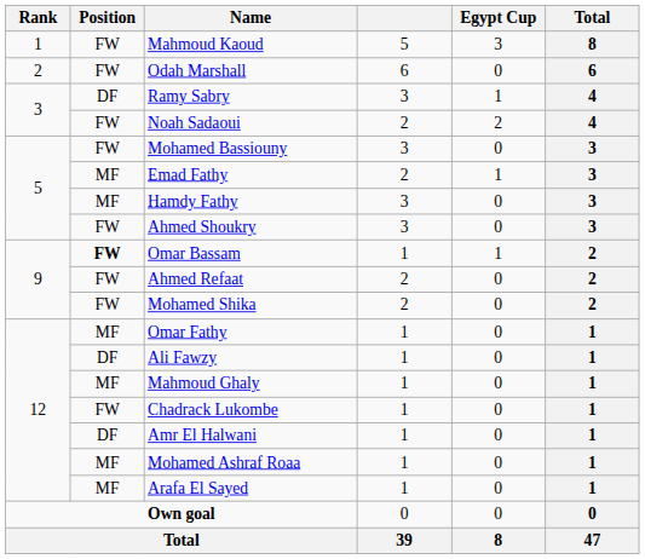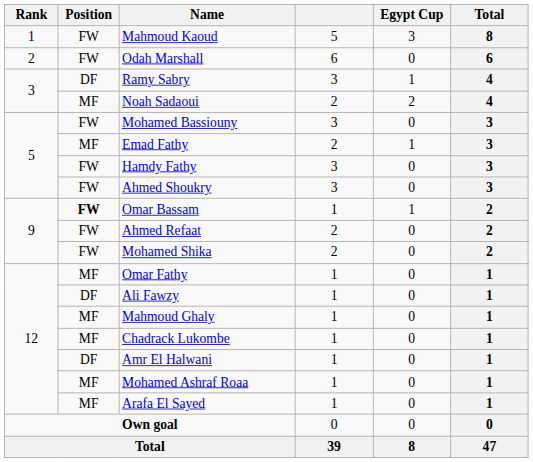 <table class=wikitable style="text-align:center">
 <tr>
 <th style=width:56px;>Rank</th>
 <th style=width:64px;>Position</th>
 <th style=width:200px;>Name</th>
 <th style=width:84px;></th>
 <th style=width:84px;>Egypt Cup</th>
 <th style=width:84px;>Total</th>
 </tr>
 <tr>
 <td>1</td>
 <td>FW</td>
 <td align=left> <a href='#'>Mahmoud Kaoud</a></td>
 <td>5</td>
 <td>3</td>
 <th>8</th>
 </tr>
 <tr>
 <td>2</td>
 <td>FW</td>
 <td align=left> <a href='#'>Odah Marshall</a></td>
 <td>6</td>
 <td>0</td>
 <th>6</th>
 </tr>
 <tr>
 <td rowspan=2>3</td>
 <td>DF</td>
 <td align=left> <a href='#'>Ramy Sabry</a></td>
 <td>3</td>
 <td>1</td>
 <th>4</th>
 </tr>
 <tr>
-<td>FW</td>
+<td>MF</td>
 <td align=left> <a href='#'>Noah Sadaoui</a></td>
 <td>2</td>
 <td>2</td>
 <th>4</th>
 </tr>
 <tr>
 <td rowspan=4>5</td>
 <td>FW</td>
 <td align=left> <a href='#'>Mohamed Bassiouny</a></td>
 <td>3</td>
 <td>0</td>
 <th>3</th>
 </tr>
 <tr>
 <td>MF</td>
 <td align=left> <a href='#'>Emad Fathy</a></td>
 <td>2</td>
 <td>1</td>
 <th>3</th>
 </tr>
 <tr>
-<td>MF</td>
+<td>FW</td>
 <td align=left> <a href='#'>Hamdy Fathy</a></td>
 <td>3</td>
 <td>0</td>
 <th>3</th>
 </tr>
 <tr>
 <td>FW</td>
 <td align=left> <a href='#'>Ahmed Shoukry</a></td>
 <td>3</td>
 <td>0</td>
 <th>3</th>
 </tr>
 <tr>
 <td rowspan=3>9</td>
 <td><strong>FW</strong></td>
 <td align=left> <a href='#'>Omar Bassam</a></td>
 <td>1</td>
 <td>1</td>
 <th>2</th>
 </tr>
 <tr>
 <td>FW</td>
 <td align=left> <a href='#'>Ahmed Refaat</a></td>
 <td>2</td>
 <td>0</td>
 <th>2</th>
 </tr>
 <tr>
 <td>FW</td>
 <td align=left> <a href='#'>Mohamed Shika</a></td>
 <td>2</td>
 <td>0</td>
 <th>2</th>
 </tr>
 <tr>
 <td rowspan=7>12</td>
 <td>MF</td>
 <td align=left> <a href='#'>Omar Fathy</a></td>
 <td>1</td>
 <td>0</td>
 <th>1</th>
 </tr>
 <tr>
 <td>DF</td>
 <td align=left> <a href='#'>Ali Fawzy</a></td>
 <td>1</td>
 <td>0</td>
 <th>1</th>
 </tr>
 <tr>
 <td>MF</td>
 <td align=left> <a href='#'>Mahmoud Ghaly</a></td>
 <td>1</td>
 <td>0</td>
 <th>1</th>
 </tr>
 <tr>
-<td>FW</td>
+<td>MF</td>
 <td align=left> <a href='#'>Chadrack Lukombe</a></td>
 <td>1</td>
 <td>0</td>
 <th>1</th>
 </tr>
 <tr>
 <td>DF</td>
 <td align=left> <a href='#'>Amr El Halwani</a></td>
 <td>1</td>
 <td>0</td>
 <th>1</th>
 </tr>
 <tr>
 <td>MF</td>
 <td align=left> <a href='#'>Mohamed Ashraf Roaa</a></td>
 <td>1</td>
 <td>0</td>
 <th>1</th>
 </tr>
 <tr>
 <td>MF</td>
 <td align=left> <a href='#'>Arafa El Sayed</a></td>
 <td>1</td>
 <td>0</td>
 <th>1</th>
 </tr>
 <tr>
 <td colspan=3><strong>Own goal</strong></td>
 <td>0</td>
 <td>0</td>
 <th>0</th>
 </tr>
 <tr>
 <th colspan=3>Total</th>
 <th>39</th>
 <th>8</th>
 <th>47</th>
 </tr>
 </table>
